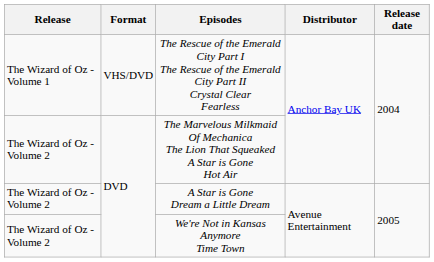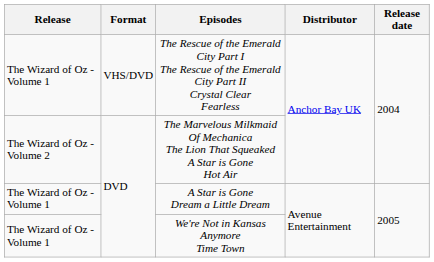 <table class="wikitable">
 <tr>
 <th>Release</th>
 <th>Format</th>
 <th>Episodes</th>
 <th>Distributor</th>
 <th>Release date</th>
 </tr>
 <tr>
 <td>The Wizard of Oz - Volume 1</td>
 <td>VHS/DVD</td>
 <td style="text-align:center;"><em>The Rescue of the Emerald City Part I</em><br><em>The Rescue of the Emerald City Part II</em><br><em>Crystal Clear</em><br><em>Fearless</em></td>
 <td rowspan = "2"><a href='#'>Anchor Bay UK</a></td>
 <td rowspan = "2">2004</td>
 </tr>
 <tr>
 <td>The Wizard of Oz - Volume 2</td>
 <td rowspan = "3">DVD</td>
 <td style="text-align:center;"><em>The Marvelous Milkmaid Of Mechanica</em><br><em>The Lion That Squeaked</em><br><em>A Star is Gone</em><br><em>Hot Air</em></td>
 </tr>
 <tr>
-<td>The Wizard of Oz - Volume 2</td>
+<td>The Wizard of Oz - Volume 1</td>
 <td style="text-align:center;"><em>A Star is Gone</em><br><em>Dream a Little Dream</em></td>
 <td rowspan ="2">Avenue Entertainment</td>
 <td rowspan ="2">2005</td>
 </tr>
 <tr>
-<td>The Wizard of Oz - Volume 2</td>
+<td>The Wizard of Oz - Volume 1</td>
 <td style="text-align:center;"><em>We're Not in Kansas Anymore</em><br><em>Time Town</em></td>
 </tr>
 </table>
